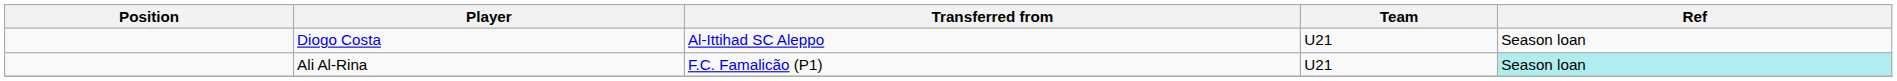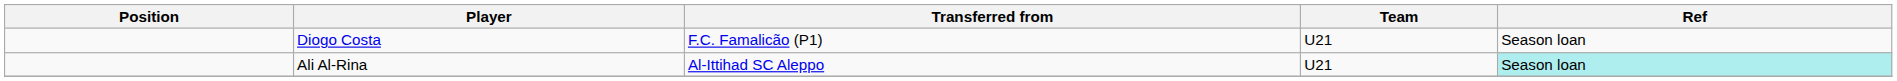 <table class="wikitable sortable" style="width:85%; text-align:center; font-size:85%; text-align:left;">
 <tr>
 <th>Position</th>
 <th>Player</th>
 <th>Transferred from</th>
 <th>Team</th>
 <th>Ref</th>
 </tr>
 <tr>
 <td></td>
 <td> <a href='#'>Diogo Costa</a></td>
-<td> <a href='#'>Al-Ittihad SC Aleppo</a></td>
+<td> <a href='#'>F.C. Famalicão</a> (P1)</td>
 <td>U21</td>
 <td>Season loan </td>
 </tr>
 <tr>
 <td></td>
 <td> 	Ali Al-Rina</td>
-<td> <a href='#'>F.C. Famalicão</a> (P1)</td>
+<td> <a href='#'>Al-Ittihad SC Aleppo</a></td>
 <td>U21</td>
 <td style="background: paleturquoise;">Season loan </td>
 </tr>
 <tr>
 </tr>
 </table>
